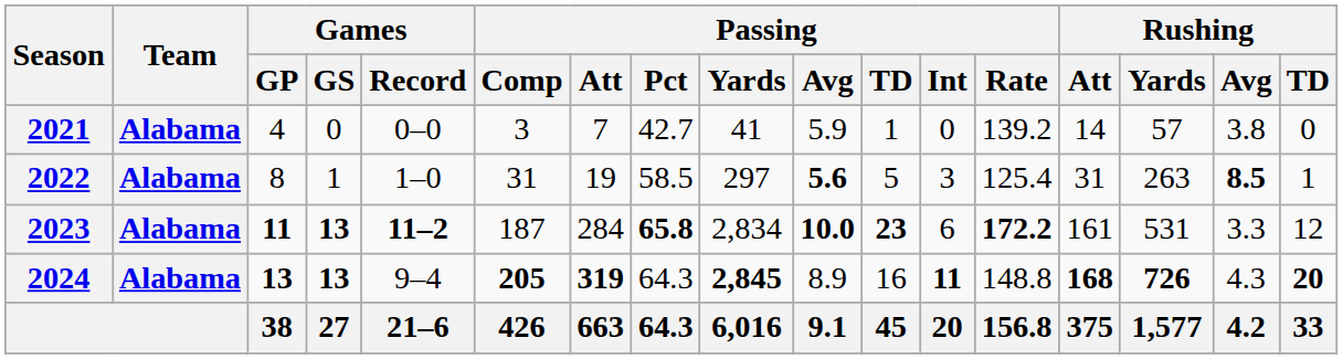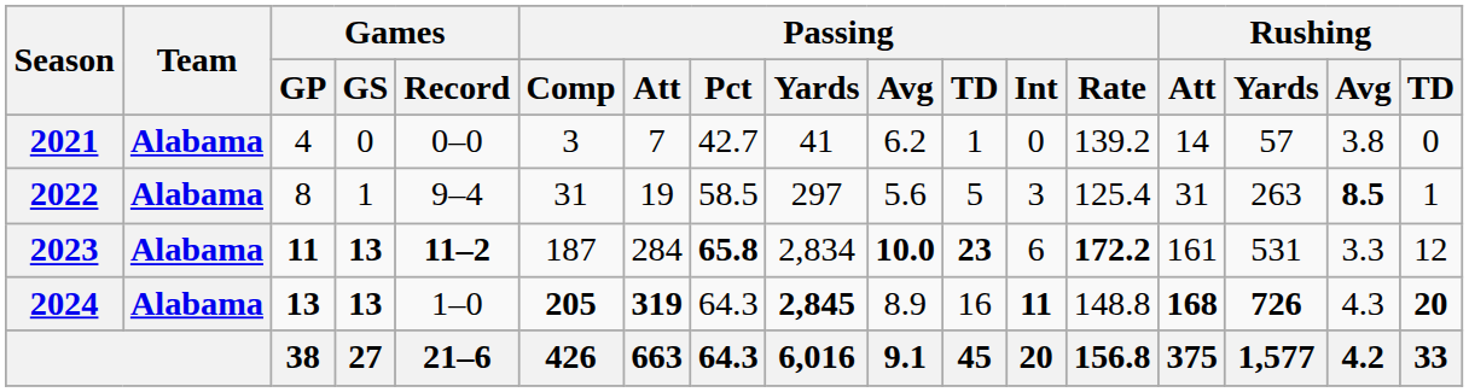 <table class="wikitable" style="text-align:center;">
 <tr>
 <th rowspan="2">Season</th>
 <th rowspan="2">Team</th>
 <th colspan="3">Games</th>
 <th colspan="8">Passing</th>
 <th colspan="4">Rushing</th>
 </tr>
 <tr>
 <th>GP</th>
 <th>GS</th>
 <th>Record</th>
 <th>Comp</th>
 <th>Att</th>
 <th>Pct</th>
 <th>Yards</th>
 <th>Avg</th>
 <th>TD</th>
 <th>Int</th>
 <th>Rate</th>
 <th>Att</th>
 <th>Yards</th>
 <th>Avg</th>
 <th>TD</th>
 </tr>
 <tr>
 <th><a href='#'>2021</a></th>
 <th><a href='#'>Alabama</a></th>
 <td>4</td>
 <td>0</td>
 <td>0–0</td>
 <td>3</td>
 <td>7</td>
 <td>42.7</td>
 <td>41</td>
-<td>5.9</td>
+<td>6.2</td>
 <td>1</td>
 <td>0</td>
 <td>139.2</td>
 <td>14</td>
 <td>57</td>
 <td>3.8</td>
 <td>0</td>
 </tr>
 <tr>
 <th><a href='#'>2022</a></th>
 <th><a href='#'>Alabama</a></th>
 <td>8</td>
 <td>1</td>
-<td>1–0</td>
+<td>9–4</td>
 <td>31</td>
 <td>19</td>
 <td>58.5</td>
 <td>297</td>
-<td><strong>5.6</strong></td>
+<td>5.6</td>
 <td>5</td>
 <td>3</td>
 <td>125.4</td>
 <td>31</td>
 <td>263</td>
 <td><strong>8.5</strong></td>
 <td>1</td>
 </tr>
 <tr>
 <th><a href='#'>2023</a></th>
 <th><a href='#'>Alabama</a></th>
 <td><strong>11</strong></td>
 <td><strong>13</strong></td>
 <td><strong>11–2</strong></td>
 <td>187</td>
 <td>284</td>
 <td><strong>65.8</strong></td>
 <td>2,834</td>
 <td><strong>10.0</strong></td>
 <td><strong>23</strong></td>
 <td>6</td>
 <td><strong>172.2</strong></td>
 <td>161</td>
 <td>531</td>
 <td>3.3</td>
 <td>12</td>
 </tr>
 <tr>
 <th><a href='#'>2024</a></th>
 <th><a href='#'>Alabama</a></th>
 <td><strong>13</strong></td>
 <td><strong>13</strong></td>
-<td>9–4</td>
+<td>1–0</td>
 <td><strong>205</strong></td>
 <td><strong>319</strong></td>
 <td>64.3</td>
 <td><strong>2,845</strong></td>
 <td>8.9</td>
 <td>16</td>
 <td><strong>11</strong></td>
 <td>148.8</td>
 <td><strong>168</strong></td>
 <td><strong>726</strong></td>
 <td>4.3</td>
 <td><strong>20</strong></td>
 </tr>
 <tr>
 <th colspan="2"></th>
 <th>38</th>
 <th>27</th>
 <th>21–6</th>
 <th>426</th>
 <th>663</th>
 <th>64.3</th>
 <th>6,016</th>
 <th>9.1</th>
 <th>45</th>
 <th>20</th>
 <th>156.8</th>
 <th>375</th>
 <th>1,577</th>
 <th>4.2</th>
 <th>33</th>
 </tr>
 </table>
